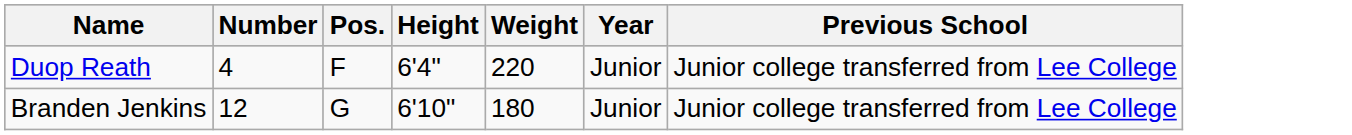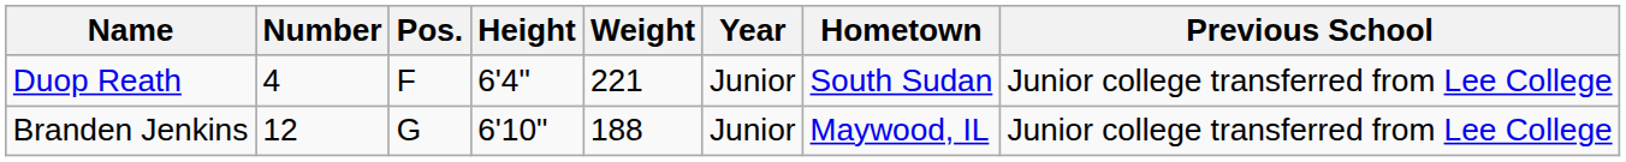 <table class="wikitable sortable" border="1">
 <tr>
 <th>Name</th>
 <th>Number</th>
 <th>Pos.</th>
 <th>Height</th>
 <th>Weight</th>
 <th>Year</th>
+<th>Hometown</th>
 <th class="unsortable">Previous School</th>
 </tr>
 <tr>
 <td><a href='#'>Duop Reath</a></td>
 <td>4</td>
 <td>F</td>
 <td>6'4"</td>
-<td>220</td>
+<td>221</td>
 <td>Junior</td>
+<td><a href='#'>South Sudan</a></td>
 <td>Junior college transferred from <a href='#'>Lee College</a></td>
 </tr>
 <tr>
 <td>Branden Jenkins</td>
 <td>12</td>
 <td>G</td>
 <td>6'10"</td>
-<td>180</td>
+<td>188</td>
 <td>Junior</td>
+<td><a href='#'>Maywood, IL</a></td>
 <td>Junior college transferred from <a href='#'>Lee College</a></td>
 </tr>
 </table>
